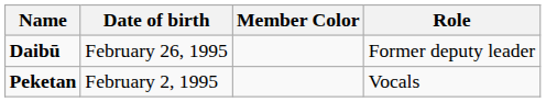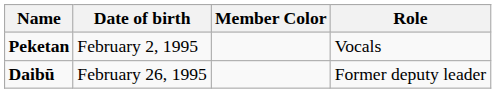 <table class="sortable wikitable">
 <tr>
 <th class="unsortable">Name</th>
 <th>Date of birth</th>
 <th>Member Color</th>
 <th>Role</th>
 </tr>
 <tr>
+<td><strong>Peketan</strong></td>
+<td>February 2, 1995</td>
+<td><strong></strong></td>
+<td>Vocals</td>
+</tr>
+<tr>
 <td><strong>Daibū</strong></td>
 <td>February 26, 1995</td>
 <td><strong></strong></td>
 <td>Former deputy leader</td>
 </tr>
-<tr>
-<td><strong>Peketan</strong></td>
-<td>February 2, 1995</td>
-<td><strong></strong></td>
-<td>Vocals</td>
-</tr>
 </table>
